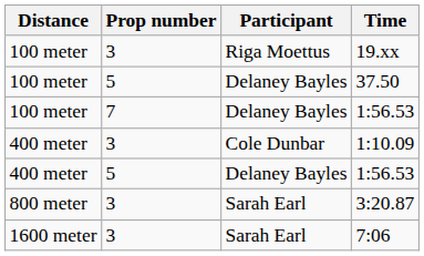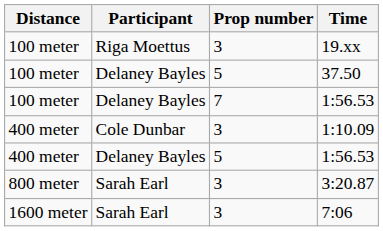 <table class="wikitable">
 <tr>
 <th>Distance</th>
+<th>Participant</th>
 <th>Prop number</th>
-<th>Participant</th>
 <th>Time</th>
 </tr>
 <tr>
 <td>100 meter</td>
+<td>Riga Moettus</td>
 <td>3</td>
-<td>Riga Moettus</td>
 <td>19.xx</td>
 </tr>
 <tr>
 <td>100 meter</td>
+<td>Delaney Bayles</td>
 <td>5</td>
-<td>Delaney Bayles</td>
 <td>37.50</td>
 </tr>
 <tr>
 <td>100 meter</td>
+<td>Delaney Bayles</td>
 <td>7</td>
-<td>Delaney Bayles</td>
 <td>1:56.53</td>
 </tr>
 <tr>
 <td>400 meter</td>
+<td>Cole Dunbar</td>
 <td>3</td>
-<td>Cole Dunbar</td>
 <td>1:10.09</td>
 </tr>
 <tr>
 <td>400 meter</td>
+<td>Delaney Bayles</td>
 <td>5</td>
-<td>Delaney Bayles</td>
 <td>1:56.53</td>
 </tr>
 <tr>
 <td>800 meter</td>
+<td>Sarah Earl</td>
 <td>3</td>
-<td>Sarah Earl</td>
 <td>3:20.87</td>
 </tr>
 <tr>
 <td>1600 meter</td>
+<td>Sarah Earl</td>
 <td>3</td>
-<td>Sarah Earl</td>
 <td>7:06</td>
 </tr>
 </table>
